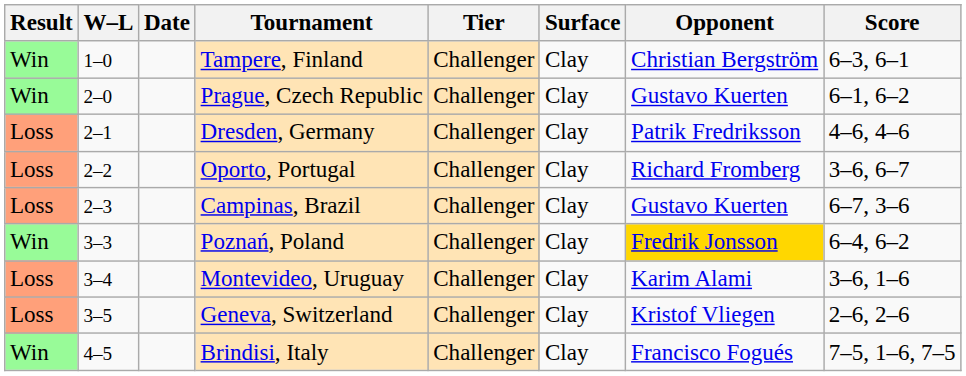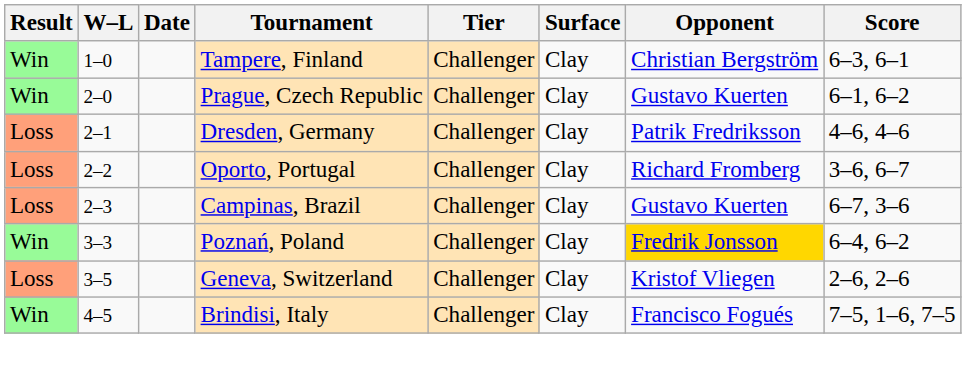 <table class="sortable wikitable">
 <tr>
 <th>Result</th>
 <th class="unsortable">W–L</th>
 <th>Date</th>
 <th>Tournament</th>
 <th>Tier</th>
 <th>Surface</th>
 <th>Opponent</th>
 <th class="unsortable">Score</th>
 </tr>
 <tr>
 <td style="background:#98fb98;">Win</td>
 <td><small>1–0</small></td>
 <td></td>
 <td style="background:moccasin;"><a href='#'>Tampere</a>, Finland</td>
 <td style="background:moccasin;">Challenger</td>
 <td>Clay</td>
 <td> <a href='#'>Christian Bergström</a></td>
 <td>6–3, 6–1</td>
 </tr>
 <tr>
 <td style="background:#98fb98;">Win</td>
 <td><small>2–0</small></td>
 <td></td>
 <td style="background:moccasin;"><a href='#'>Prague</a>, Czech Republic</td>
 <td style="background:moccasin;">Challenger</td>
 <td>Clay</td>
 <td> <a href='#'>Gustavo Kuerten</a></td>
 <td>6–1, 6–2</td>
 </tr>
 <tr>
 <td style="background:#ffa07a;">Loss</td>
 <td><small>2–1</small></td>
 <td></td>
 <td style="background:moccasin;"><a href='#'>Dresden</a>, Germany</td>
 <td style="background:moccasin;">Challenger</td>
 <td>Clay</td>
 <td> <a href='#'>Patrik Fredriksson</a></td>
 <td>4–6, 4–6</td>
 </tr>
 <tr>
 <td style="background:#ffa07a;">Loss</td>
 <td><small>2–2</small></td>
 <td></td>
 <td style="background:moccasin;"><a href='#'>Oporto</a>, Portugal</td>
 <td style="background:moccasin;">Challenger</td>
 <td>Clay</td>
 <td> <a href='#'>Richard Fromberg</a></td>
 <td>3–6, 6–7</td>
 </tr>
 <tr>
 <td style="background:#ffa07a;">Loss</td>
 <td><small>2–3</small></td>
 <td></td>
 <td style="background:moccasin;"><a href='#'>Campinas</a>, Brazil</td>
 <td style="background:moccasin;">Challenger</td>
 <td>Clay</td>
 <td> <a href='#'>Gustavo Kuerten</a></td>
 <td>6–7, 3–6</td>
 </tr>
 <tr>
 <td style="background:#98fb98;">Win</td>
 <td><small>3–3</small></td>
 <td></td>
 <td style="background:moccasin;"><a href='#'>Poznań</a>, Poland</td>
 <td style="background:moccasin;">Challenger</td>
 <td>Clay</td>
 <td style="background: gold;"> <a href='#'>Fredrik Jonsson</a></td>
 <td>6–4, 6–2</td>
 </tr>
 <tr>
 <td style="background:#ffa07a;">Loss</td>
-<td><small>3–4</small></td>
-<td></td>
-<td style="background:moccasin;"><a href='#'>Montevideo</a>, Uruguay</td>
-<td style="background:moccasin;">Challenger</td>
-<td>Clay</td>
-<td> <a href='#'>Karim Alami</a></td>
-<td>3–6, 1–6</td>
-</tr>
-<tr>
-<td style="background:#ffa07a;">Loss</td>
 <td><small>3–5</small></td>
 <td></td>
 <td style="background:moccasin;"><a href='#'>Geneva</a>, Switzerland</td>
 <td style="background:moccasin;">Challenger</td>
 <td>Clay</td>
 <td> <a href='#'>Kristof Vliegen</a></td>
 <td>2–6, 2–6</td>
 </tr>
 <tr>
 <td style="background:#98fb98;">Win</td>
 <td><small>4–5</small></td>
 <td></td>
 <td style="background:moccasin;"><a href='#'>Brindisi</a>, Italy</td>
 <td style="background:moccasin;">Challenger</td>
 <td>Clay</td>
 <td> <a href='#'>Francisco Fogués</a></td>
 <td>7–5, 1–6, 7–5</td>
 </tr>
 </table>
